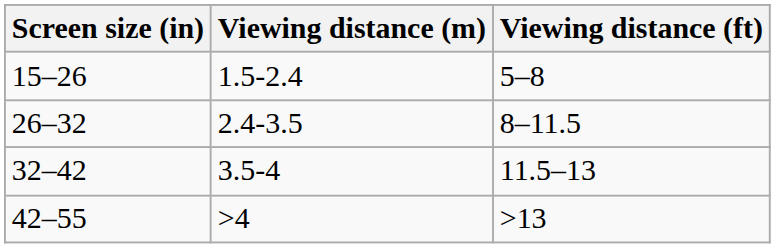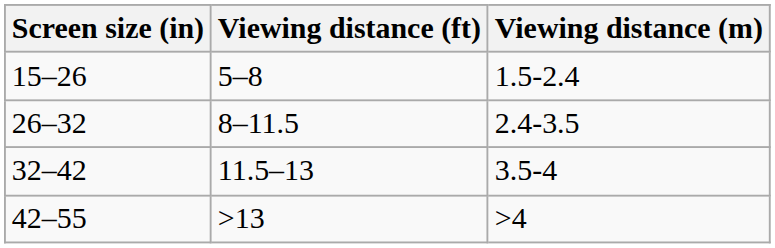 <table class="wikitable" border="1">
 <tr>
 <th>Screen size (in)</th>
+<th>Viewing distance (ft)</th>
 <th>Viewing distance (m)</th>
-<th>Viewing distance (ft)</th>
 </tr>
 <tr>
 <td>15–26</td>
+<td>5–8</td>
 <td>1.5-2.4</td>
-<td>5–8</td>
 </tr>
 <tr>
 <td>26–32</td>
+<td>8–11.5</td>
 <td>2.4-3.5</td>
-<td>8–11.5</td>
 </tr>
 <tr>
 <td>32–42</td>
+<td>11.5–13</td>
 <td>3.5-4</td>
-<td>11.5–13</td>
 </tr>
 <tr>
 <td>42–55</td>
+<td>>13</td>
 <td>>4</td>
-<td>>13</td>
 </tr>
 </table>
